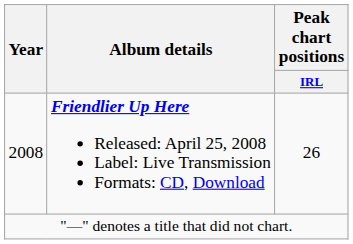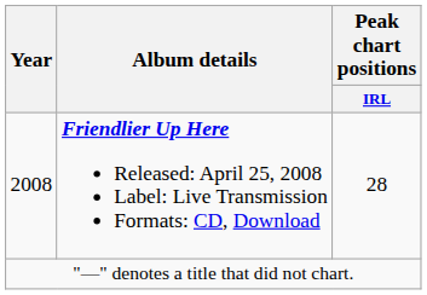 <table class="wikitable" style=text-align:center;>
 <tr>
 <th rowspan="2">Year</th>
 <th rowspan="2">Album details</th>
 <th>Peak chart positions</th>
 </tr>
 <tr>
 <th style="width:4em;font-size:75%"><a href='#'>IRL</a><br></th>
 </tr>
 <tr>
 <td>2008</td>
 <td align="left"><strong><em><a href='#'>Friendlier Up Here</a></em></strong><br><ul><li>Released: April 25, 2008</li><li>Label: Live Transmission</li><li>Formats: <a href='#'>CD</a>, <a href='#'>Download</a></li></ul></td>
-<td>26</td>
+<td>28</td>
 </tr>
 <tr>
 <td colspan="3" style="font-size:90%">"—" denotes a title that did not chart.</td>
 </tr>
 </table>
